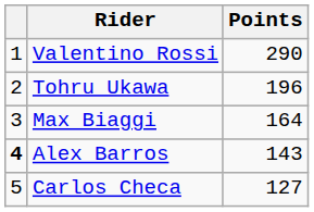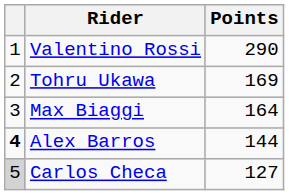 <table class="wikitable" style="font-size: 95%;">
 <tr>
 <th></th>
 <th>Rider</th>
 <th>Points</th>
 </tr>
 <tr>
 <td align=center>1</td>
 <td> <a href='#'>Valentino Rossi</a></td>
 <td align=right>290</td>
 </tr>
 <tr>
 <td align=center>2</td>
 <td> <a href='#'>Tohru Ukawa</a></td>
-<td align=right>196</td>
+<td align=right>169</td>
 </tr>
 <tr>
 <td align=center>3</td>
 <td> <a href='#'>Max Biaggi</a></td>
 <td align=right>164</td>
 </tr>
 <tr>
 <td align=center><strong>4</strong></td>
 <td> <a href='#'>Alex Barros</a></td>
-<td align=right>143</td>
+<td align=right>144</td>
 </tr>
 <tr>
-<td align=center>5</td>
+<td align=center style="background: lightgrey;">5</td>
 <td> <a href='#'>Carlos Checa</a></td>
 <td align=right>127</td>
 </tr>
 </table>
